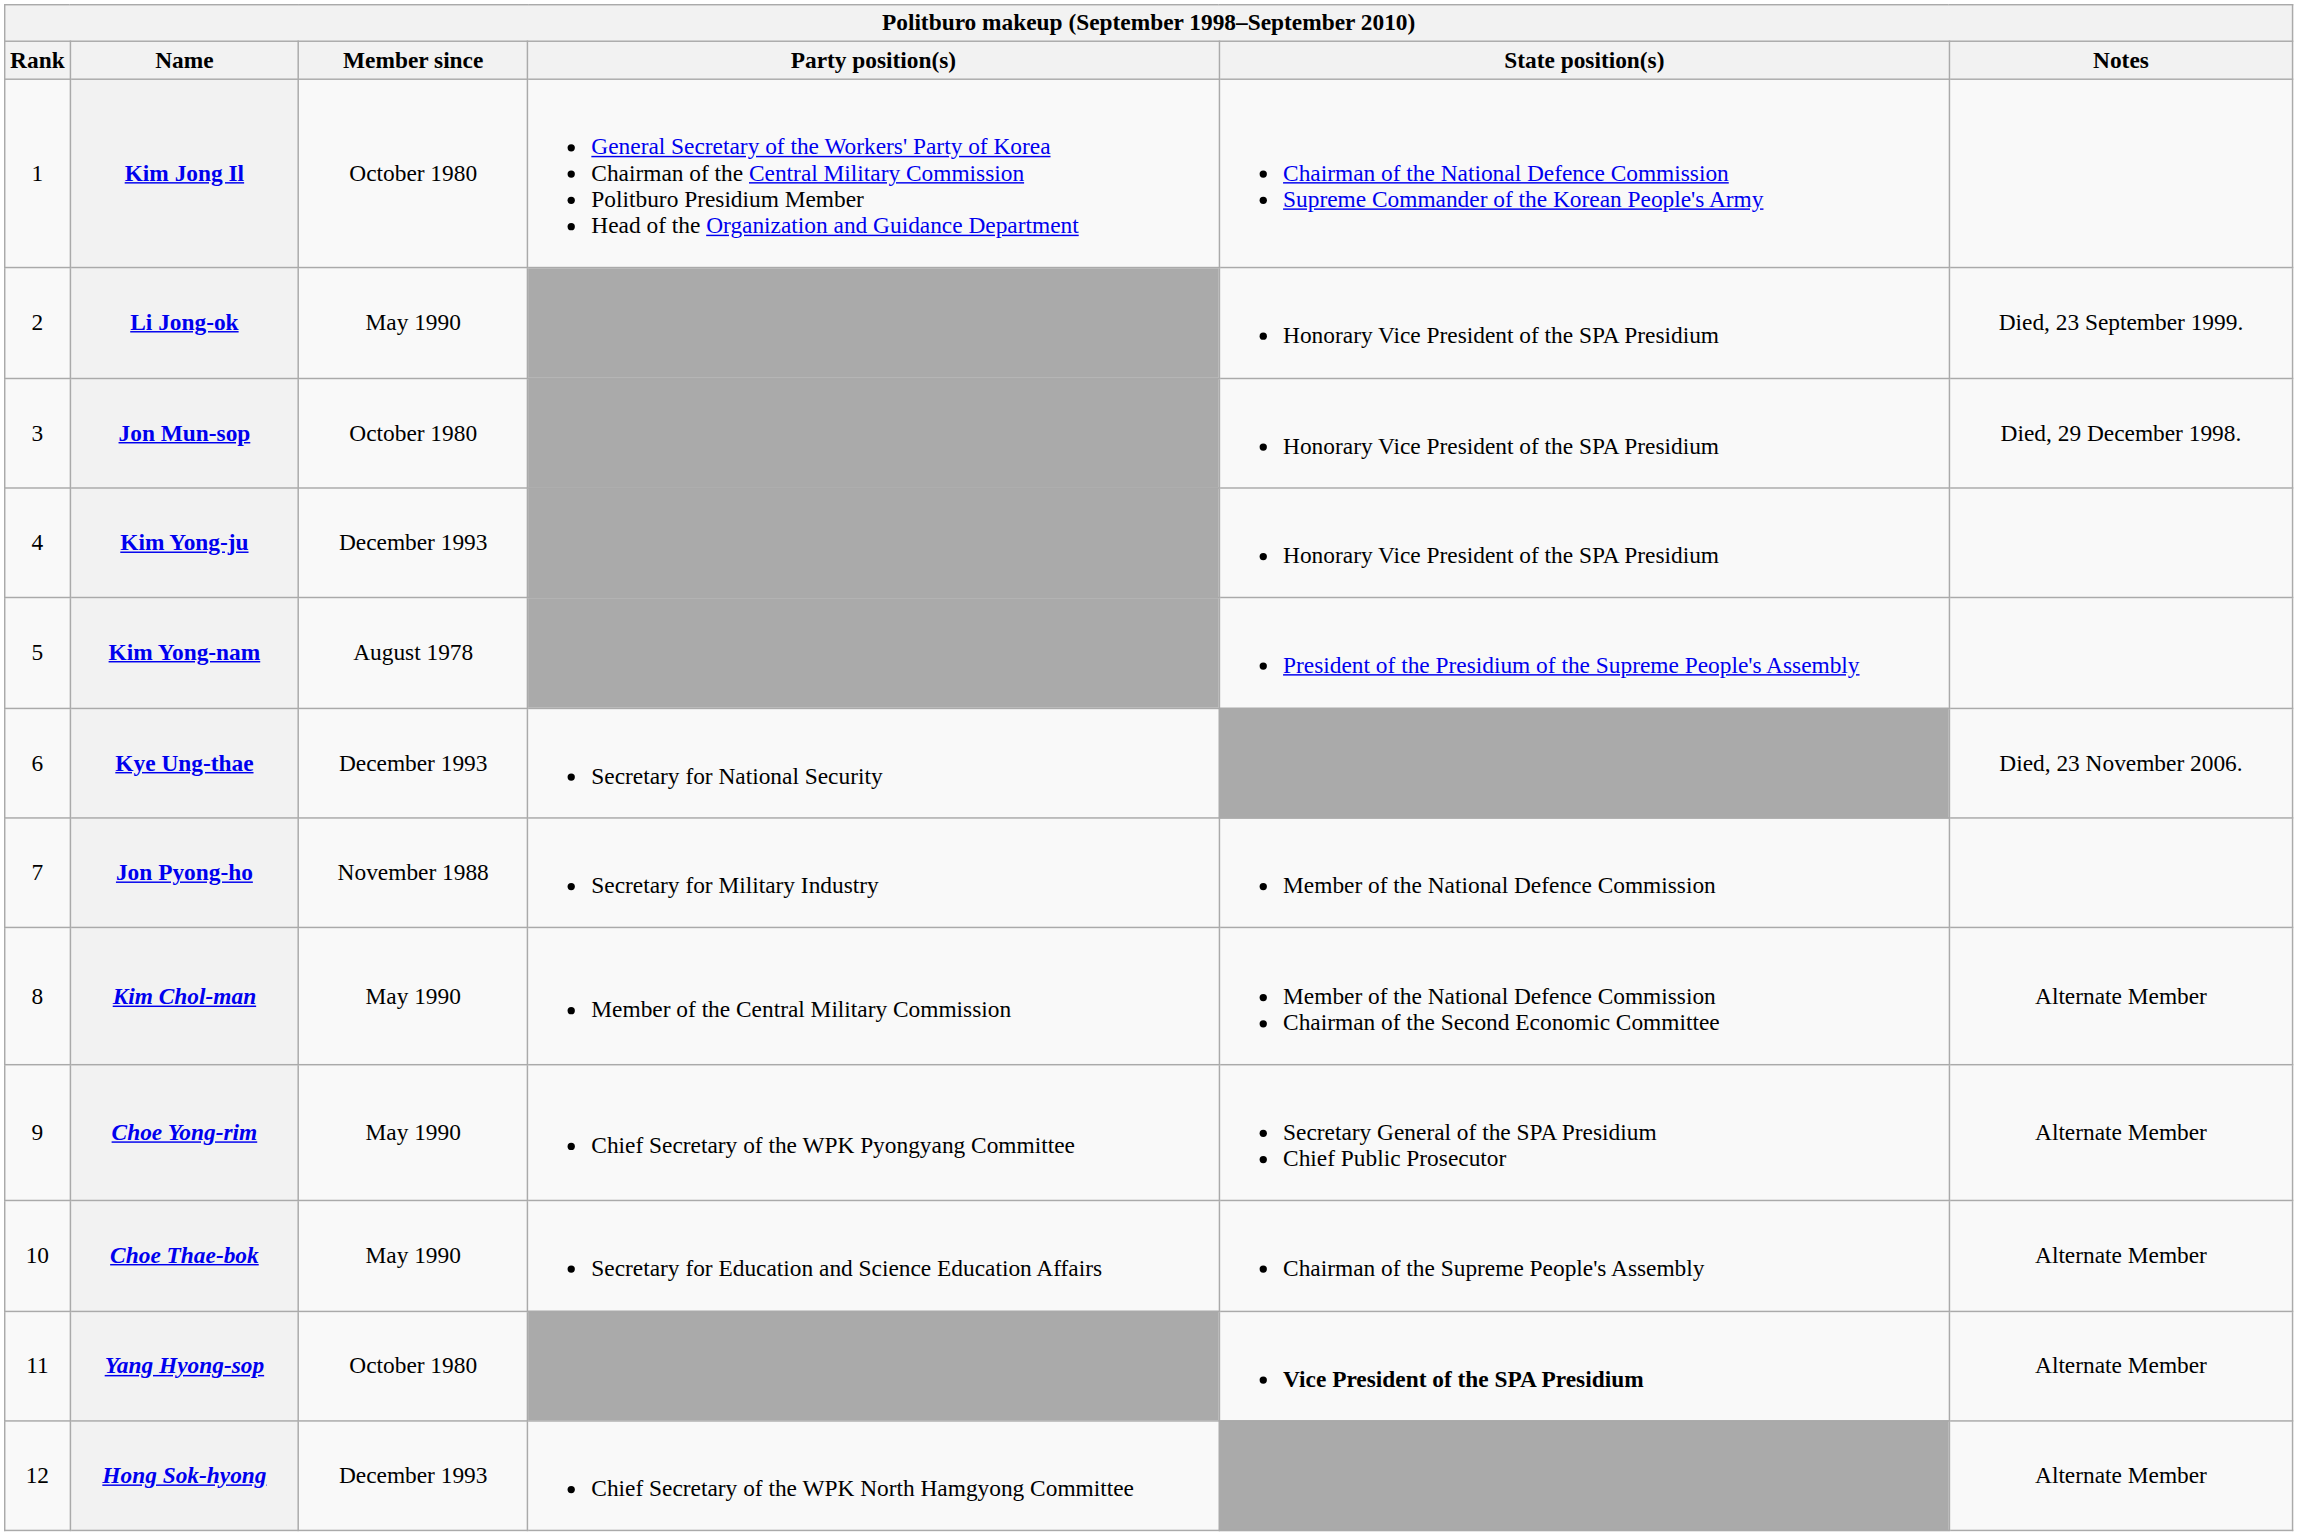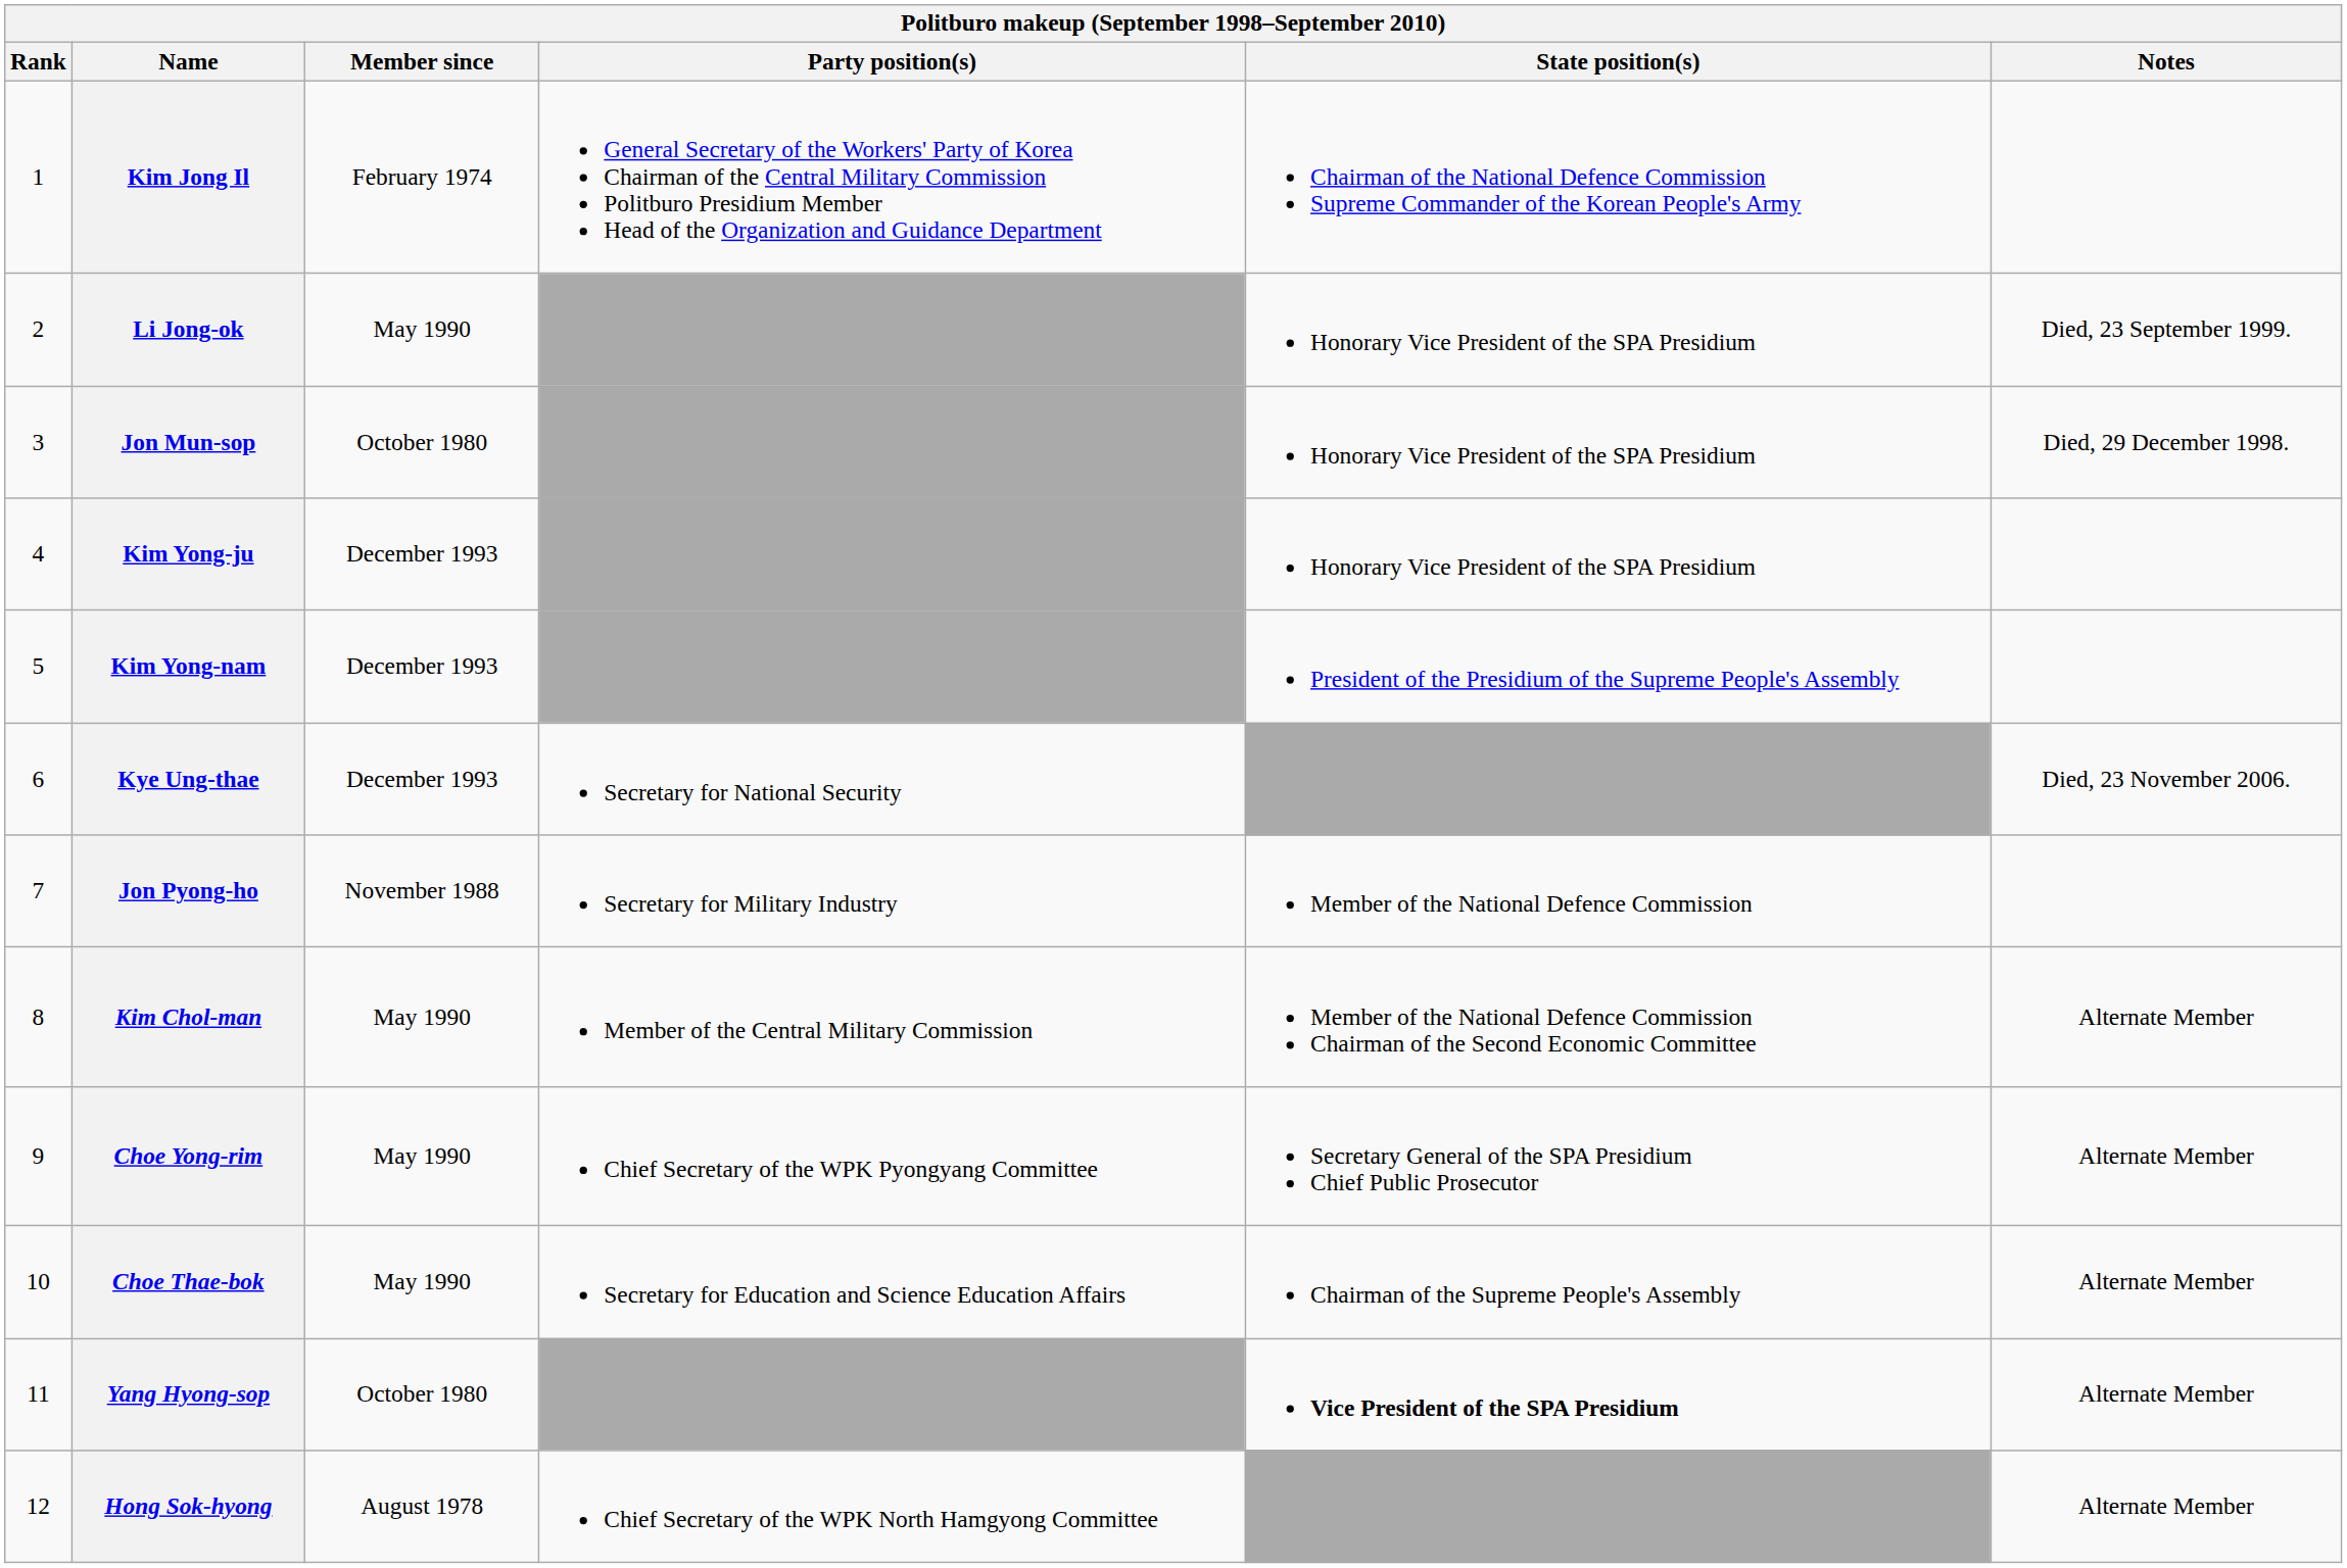 <table class="wikitable plainrowheaders collapsible" style="text-align:center;" border="1">
 <tr>
 <th colspan=6 align="center">Politburo makeup (September 1998–September 2010)</th>
 </tr>
 <tr>
 <th width="1%">Rank</th>
 <th width="10%">Name</th>
 <th width="10%">Member since</th>
 <th>Party position(s)</th>
 <th>State position(s)</th>
 <th width="15%">Notes</th>
 </tr>
 <tr>
 <td align="center">1</td>
 <th scope="row"><a href='#'>Kim Jong Il</a></th>
-<td>October 1980</td>
+<td>February 1974</td>
 <td align="left"><br><ul><li><a href='#'>General Secretary of the Workers' Party of Korea</a></li><li>Chairman of the <a href='#'>Central Military Commission</a></li><li>Politburo Presidium Member</li><li>Head of the <a href='#'>Organization and Guidance Department</a></li></ul></td>
 <td align="left"><br><ul><li><a href='#'>Chairman of the National Defence Commission</a></li><li><a href='#'>Supreme Commander of the Korean People's Army</a></li></ul></td>
 <td></td>
 </tr>
 <tr>
 <td align="center">2</td>
 <th scope="row"><a href='#'>Li Jong-ok</a></th>
 <td>May 1990</td>
 <td align="left" bgcolor=#aaaaaa></td>
 <td align="left"><br><ul><li>Honorary Vice President of the SPA Presidium</li></ul></td>
 <td>Died, 23 September 1999.</td>
 </tr>
 <tr>
 <td align="center">3</td>
 <th scope="row"><a href='#'>Jon Mun-sop</a></th>
 <td>October 1980</td>
 <td align="left" bgcolor=#aaaaaa></td>
 <td align="left"><br><ul><li>Honorary Vice President of the SPA Presidium</li></ul></td>
 <td>Died, 29 December 1998.</td>
 </tr>
 <tr>
 <td align="center">4</td>
 <th scope="row"><a href='#'>Kim Yong-ju</a></th>
 <td>December 1993</td>
 <td align="left" bgcolor=#aaaaaa></td>
 <td align="left"><br><ul><li>Honorary Vice President of the SPA Presidium</li></ul></td>
 <td></td>
 </tr>
 <tr>
 <td align="center">5</td>
 <th scope="row"><a href='#'>Kim Yong-nam</a></th>
-<td>August 1978</td>
+<td>December 1993</td>
 <td align="left" bgcolor=#aaaaaa></td>
 <td align="left"><br><ul><li><a href='#'>President of the Presidium of the Supreme People's Assembly</a></li></ul></td>
 <td></td>
 </tr>
 <tr>
 <td align="center">6</td>
 <th scope="row"><a href='#'>Kye Ung-thae</a></th>
 <td>December 1993</td>
 <td align="left"><br><ul><li>Secretary for National Security</li></ul></td>
 <td align="left" bgcolor=#aaaaaa></td>
 <td>Died, 23 November 2006.</td>
 </tr>
 <tr>
 <td align="center">7</td>
 <th scope="row"><a href='#'>Jon Pyong-ho</a></th>
 <td>November 1988</td>
 <td align="left"><br><ul><li>Secretary for Military Industry</li></ul></td>
 <td align="left"><br><ul><li>Member of the National Defence Commission</li></ul></td>
 <td></td>
 </tr>
 <tr>
 <td align="center">8</td>
 <th scope="row"><em><a href='#'>Kim Chol-man</a></em></th>
 <td>May 1990</td>
 <td align="left"><br><ul><li>Member of the Central Military Commission</li></ul></td>
 <td align="left"><br><ul><li>Member of the National Defence Commission</li><li>Chairman of the Second Economic Committee</li></ul></td>
 <td>Alternate Member</td>
 </tr>
 <tr>
 <td align="center">9</td>
 <th scope="row"><em><a href='#'>Choe Yong-rim</a></em></th>
 <td>May 1990</td>
 <td align="left"><br><ul><li>Chief Secretary of the WPK Pyongyang Committee </li></ul></td>
 <td align="left"><br><ul><li>Secretary General of the SPA Presidium </li><li>Chief Public Prosecutor </li></ul></td>
 <td>Alternate Member</td>
 </tr>
 <tr>
 <td align="center">10</td>
 <th scope="row"><em><a href='#'>Choe Thae-bok</a></em></th>
 <td>May 1990</td>
 <td align="left"><br><ul><li>Secretary for Education and Science Education Affairs</li></ul></td>
 <td align="left"><br><ul><li>Chairman of the Supreme People's Assembly</li></ul></td>
 <td>Alternate Member</td>
 </tr>
 <tr>
 <td align="center">11</td>
 <th scope="row"><em><a href='#'>Yang Hyong-sop</a></em></th>
 <td>October 1980</td>
 <td align="left" bgcolor=#aaaaaa></td>
 <td align="left"><strong><br><ul><li>Vice President of the SPA Presidium</li></ul></strong></td>
 <td>Alternate Member</td>
 </tr>
 <tr>
 <td align="center">12</td>
 <th scope="row"><em><a href='#'>Hong Sok-hyong</a></em></th>
-<td>December 1993</td>
+<td>August 1978</td>
 <td align="left"><br><ul><li>Chief Secretary of the WPK North Hamgyong Committee</li></ul></td>
 <td align="left" bgcolor=#aaaaaa></td>
 <td>Alternate Member</td>
 </tr>
 </table>
